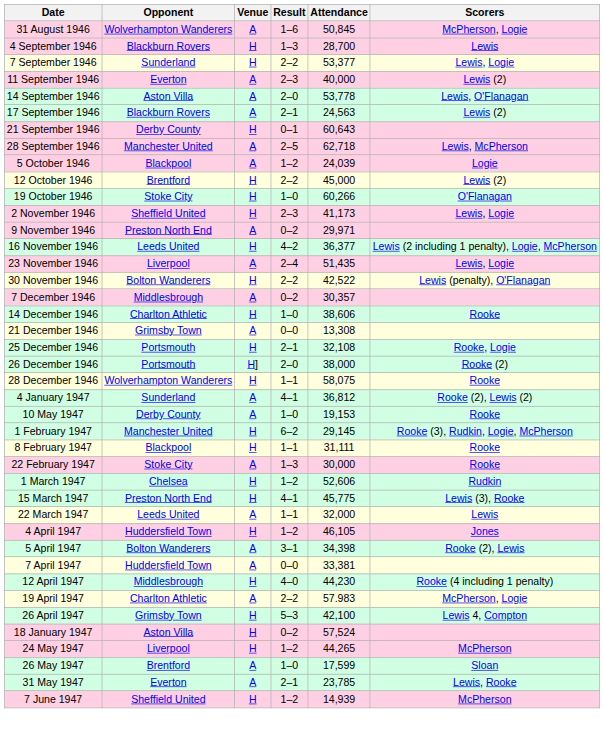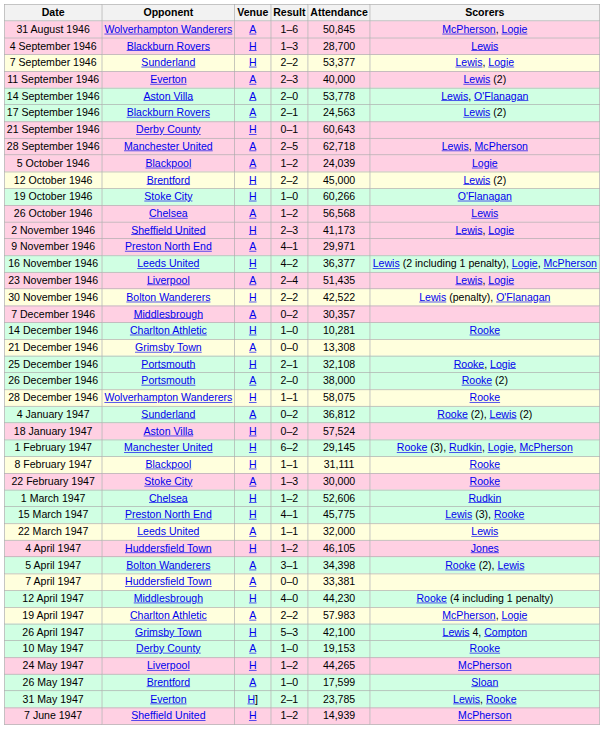 <table class="wikitable sortable" style="text-align:center;">
 <tr>
 <th>Date</th>
 <th>Opponent</th>
 <th>Venue</th>
 <th>Result</th>
 <th>Attendance</th>
 <th>Scorers</th>
 </tr>
 <tr style="background:#ffd0e3;">
 <td>31 August 1946</td>
 <td><a href='#'>Wolverhampton Wanderers</a></td>
 <td><a href='#'>A</a></td>
 <td>1–6</td>
 <td>50,845</td>
 <td><a href='#'>McPherson</a>, <a href='#'>Logie</a></td>
 </tr>
 <tr style="background:#ffd0e3;">
 <td>4 September 1946</td>
 <td><a href='#'>Blackburn Rovers</a></td>
 <td><a href='#'>H</a></td>
 <td>1–3</td>
 <td>28,700</td>
 <td><a href='#'>Lewis</a></td>
 </tr>
 <tr style="background:#ffffdd;">
 <td>7 September 1946</td>
 <td><a href='#'>Sunderland</a></td>
 <td><a href='#'>H</a></td>
 <td>2–2</td>
 <td>53,377</td>
 <td><a href='#'>Lewis</a>, <a href='#'>Logie</a></td>
 </tr>
 <tr style="background:#ffd0e3;">
 <td>11 September 1946</td>
 <td><a href='#'>Everton</a></td>
 <td><a href='#'>A</a></td>
 <td>2–3</td>
 <td>40,000</td>
 <td><a href='#'>Lewis</a> (2)</td>
 </tr>
 <tr style="background:#d0ffe3;">
 <td>14 September 1946</td>
 <td><a href='#'>Aston Villa</a></td>
 <td><a href='#'>A</a></td>
 <td>2–0</td>
 <td>53,778</td>
 <td><a href='#'>Lewis</a>, <a href='#'>O'Flanagan</a></td>
 </tr>
 <tr style="background:#d0ffe3;">
 <td>17 September 1946</td>
 <td><a href='#'>Blackburn Rovers</a></td>
 <td><a href='#'>A</a></td>
 <td>2–1</td>
 <td>24,563</td>
 <td><a href='#'>Lewis</a> (2)</td>
 </tr>
 <tr style="background:#ffd0e3;">
 <td>21 September 1946</td>
 <td><a href='#'>Derby County</a></td>
 <td><a href='#'>H</a></td>
 <td>0–1</td>
 <td>60,643</td>
 <td></td>
 </tr>
 <tr style="background:#ffd0e3;">
 <td>28 September 1946</td>
 <td><a href='#'>Manchester United</a></td>
 <td><a href='#'>A</a></td>
 <td>2–5</td>
 <td>62,718</td>
 <td><a href='#'>Lewis</a>, <a href='#'>McPherson</a></td>
 </tr>
 <tr style="background:#ffd0e3;">
 <td>5 October 1946</td>
 <td><a href='#'>Blackpool</a></td>
 <td><a href='#'>A</a></td>
 <td>1–2</td>
 <td>24,039</td>
 <td><a href='#'>Logie</a></td>
 </tr>
 <tr style="background:#ffffdd;">
 <td>12 October 1946</td>
 <td><a href='#'>Brentford</a></td>
 <td><a href='#'>H</a></td>
 <td>2–2</td>
 <td>45,000</td>
 <td><a href='#'>Lewis</a> (2)</td>
 </tr>
 <tr style="background:#d0ffe3;">
 <td>19 October 1946</td>
 <td><a href='#'>Stoke City</a></td>
 <td><a href='#'>H</a></td>
 <td>1–0</td>
 <td>60,266</td>
 <td><a href='#'>O'Flanagan</a></td>
 </tr>
 <tr style="background:#ffd0e3;">
+<td>26 October 1946</td>
+<td><a href='#'>Chelsea</a></td>
+<td><a href='#'>A</a></td>
+<td>1–2</td>
+<td>56,568</td>
+<td><a href='#'>Lewis</a></td>
+</tr>
+<tr style="background:#ffd0e3;">
 <td>2 November 1946</td>
 <td><a href='#'>Sheffield United</a></td>
 <td><a href='#'>H</a></td>
 <td>2–3</td>
 <td>41,173</td>
 <td><a href='#'>Lewis</a>, <a href='#'>Logie</a></td>
 </tr>
 <tr style="background:#ffd0e3;">
 <td>9 November 1946</td>
 <td><a href='#'>Preston North End</a></td>
 <td><a href='#'>A</a></td>
-<td>0–2</td>
+<td>4–1</td>
 <td>29,971</td>
 <td></td>
 </tr>
 <tr style="background:#d0ffe3;">
 <td>16 November 1946</td>
 <td><a href='#'>Leeds United</a></td>
 <td><a href='#'>H</a></td>
 <td>4–2</td>
 <td>36,377</td>
 <td><a href='#'>Lewis</a> (2 including 1 penalty), <a href='#'>Logie</a>, <a href='#'>McPherson</a></td>
 </tr>
 <tr style="background:#ffd0e3;">
 <td>23 November 1946</td>
 <td><a href='#'>Liverpool</a></td>
 <td><a href='#'>A</a></td>
 <td>2–4</td>
 <td>51,435</td>
 <td><a href='#'>Lewis</a>, <a href='#'>Logie</a></td>
 </tr>
 <tr style="background:#ffffdd;">
 <td>30 November 1946</td>
 <td><a href='#'>Bolton Wanderers</a></td>
 <td><a href='#'>H</a></td>
 <td>2–2</td>
 <td>42,522</td>
 <td><a href='#'>Lewis</a> (penalty), <a href='#'>O'Flanagan</a></td>
 </tr>
 <tr style="background:#ffd0e3;">
 <td>7 December 1946</td>
 <td><a href='#'>Middlesbrough</a></td>
 <td><a href='#'>A</a></td>
 <td>0–2</td>
 <td>30,357</td>
 <td></td>
 </tr>
 <tr style="background:#d0ffe3;">
 <td>14 December 1946</td>
 <td><a href='#'>Charlton Athletic</a></td>
 <td><a href='#'>H</a></td>
 <td>1–0</td>
-<td>38,606</td>
+<td>10,281</td>
 <td><a href='#'>Rooke</a></td>
 </tr>
 <tr style="background:#ffffdd;">
 <td>21 December 1946</td>
 <td><a href='#'>Grimsby Town</a></td>
 <td><a href='#'>A</a></td>
 <td>0–0</td>
 <td>13,308</td>
 <td></td>
 </tr>
 <tr style="background:#d0ffe3;">
 <td>25 December 1946</td>
 <td><a href='#'>Portsmouth</a></td>
 <td><a href='#'>H</a></td>
 <td>2–1</td>
 <td>32,108</td>
 <td><a href='#'>Rooke</a>, <a href='#'>Logie</a></td>
 </tr>
 <tr style="background:#d0ffe3;">
 <td>26 December 1946</td>
 <td><a href='#'>Portsmouth</a></td>
-<td><a href='#'>H</a>]</td>
+<td><a href='#'>A</a></td>
 <td>2–0</td>
 <td>38,000</td>
 <td><a href='#'>Rooke</a> (2)</td>
 </tr>
 <tr style="background:#ffffdd;">
 <td>28 December 1946</td>
 <td><a href='#'>Wolverhampton Wanderers</a></td>
 <td><a href='#'>H</a></td>
 <td>1–1</td>
 <td>58,075</td>
 <td><a href='#'>Rooke</a></td>
 </tr>
 <tr style="background:#d0ffe3;">
 <td>4 January 1947</td>
 <td><a href='#'>Sunderland</a></td>
 <td><a href='#'>A</a></td>
-<td>4–1</td>
+<td>0–2</td>
 <td>36,812</td>
 <td><a href='#'>Rooke</a> (2), <a href='#'>Lewis</a> (2)</td>
 </tr>
-<tr style="background:#d0ffe3;">
-<td>10 May 1947</td>
-<td><a href='#'>Derby County</a></td>
-<td><a href='#'>A</a></td>
-<td>1–0</td>
-<td>19,153</td>
-<td><a href='#'>Rooke</a></td>
+<tr style="background:#ffd0e3;">
+<td>18 January 1947</td>
+<td><a href='#'>Aston Villa</a></td>
+<td><a href='#'>H</a></td>
+<td>0–2</td>
+<td>57,524</td>
+<td></td>
 </tr>
 <tr style="background:#d0ffe3;">
 <td>1 February 1947</td>
 <td><a href='#'>Manchester United</a></td>
 <td><a href='#'>H</a></td>
 <td>6–2</td>
 <td>29,145</td>
 <td><a href='#'>Rooke</a> (3), <a href='#'>Rudkin</a>, <a href='#'>Logie</a>, <a href='#'>McPherson</a></td>
 </tr>
 <tr style="background:#ffffdd;">
 <td>8 February 1947</td>
 <td><a href='#'>Blackpool</a></td>
 <td><a href='#'>H</a></td>
 <td>1–1</td>
 <td>31,111</td>
 <td><a href='#'>Rooke</a></td>
 </tr>
 <tr style="background:#ffd0e3;">
 <td>22 February 1947</td>
 <td><a href='#'>Stoke City</a></td>
 <td><a href='#'>A</a></td>
 <td>1–3</td>
 <td>30,000</td>
 <td><a href='#'>Rooke</a></td>
 </tr>
 <tr style="background:#d0ffe3;">
 <td>1 March 1947</td>
 <td><a href='#'>Chelsea</a></td>
 <td><a href='#'>H</a></td>
 <td>1–2</td>
 <td>52,606</td>
 <td><a href='#'>Rudkin</a></td>
 </tr>
 <tr style="background:#d0ffe3;">
 <td>15 March 1947</td>
 <td><a href='#'>Preston North End</a></td>
 <td><a href='#'>H</a></td>
 <td>4–1</td>
 <td>45,775</td>
 <td><a href='#'>Lewis</a> (3), <a href='#'>Rooke</a></td>
 </tr>
 <tr style="background:#ffffdd;">
 <td>22 March 1947</td>
 <td><a href='#'>Leeds United</a></td>
 <td><a href='#'>A</a></td>
 <td>1–1</td>
 <td>32,000</td>
 <td><a href='#'>Lewis</a></td>
 </tr>
 <tr style="background:#ffd0e3;">
 <td>4 April 1947</td>
 <td><a href='#'>Huddersfield Town</a></td>
 <td><a href='#'>H</a></td>
 <td>1–2</td>
 <td>46,105</td>
 <td><a href='#'>Jones</a></td>
 </tr>
 <tr style="background:#d0ffe3;">
 <td>5 April 1947</td>
 <td><a href='#'>Bolton Wanderers</a></td>
 <td><a href='#'>A</a></td>
 <td>3–1</td>
 <td>34,398</td>
 <td><a href='#'>Rooke</a> (2), <a href='#'>Lewis</a></td>
 </tr>
 <tr style="background:#ffffdd;">
 <td>7 April 1947</td>
 <td><a href='#'>Huddersfield Town</a></td>
 <td><a href='#'>A</a></td>
 <td>0–0</td>
 <td>33,381</td>
 <td></td>
 </tr>
 <tr style="background:#d0ffe3;">
 <td>12 April 1947</td>
 <td><a href='#'>Middlesbrough</a></td>
 <td><a href='#'>H</a></td>
 <td>4–0</td>
 <td>44,230</td>
 <td><a href='#'>Rooke</a> (4 including 1 penalty)</td>
 </tr>
 <tr style="background:#ffffdd;">
 <td>19 April 1947</td>
 <td><a href='#'>Charlton Athletic</a></td>
 <td><a href='#'>A</a></td>
 <td>2–2</td>
 <td>57.983</td>
 <td><a href='#'>McPherson</a>, <a href='#'>Logie</a></td>
 </tr>
 <tr style="background:#d0ffe3;">
 <td>26 April 1947</td>
 <td><a href='#'>Grimsby Town</a></td>
 <td><a href='#'>H</a></td>
 <td>5–3</td>
 <td>42,100</td>
 <td><a href='#'>Lewis</a> 4, <a href='#'>Compton</a></td>
 </tr>
-<tr style="background:#ffd0e3;">
-<td>18 January 1947</td>
-<td><a href='#'>Aston Villa</a></td>
-<td><a href='#'>H</a></td>
-<td>0–2</td>
-<td>57,524</td>
-<td></td>
+<tr style="background:#d0ffe3;">
+<td>10 May 1947</td>
+<td><a href='#'>Derby County</a></td>
+<td><a href='#'>A</a></td>
+<td>1–0</td>
+<td>19,153</td>
+<td><a href='#'>Rooke</a></td>
 </tr>
 <tr style="background:#ffd0e3;">
 <td>24 May 1947</td>
 <td><a href='#'>Liverpool</a></td>
 <td><a href='#'>H</a></td>
 <td>1–2</td>
 <td>44,265</td>
 <td><a href='#'>McPherson</a></td>
 </tr>
 <tr style="background:#d0ffe3;">
 <td>26 May 1947</td>
 <td><a href='#'>Brentford</a></td>
 <td><a href='#'>A</a></td>
 <td>1–0</td>
 <td>17,599</td>
 <td><a href='#'>Sloan</a></td>
 </tr>
 <tr style="background:#d0ffe3;">
 <td>31 May 1947</td>
 <td><a href='#'>Everton</a></td>
-<td><a href='#'>A</a></td>
+<td><a href='#'>H</a>]</td>
 <td>2–1</td>
 <td>23,785</td>
 <td><a href='#'>Lewis</a>, <a href='#'>Rooke</a></td>
 </tr>
 <tr style="background:#ffd0e3;">
 <td>7 June 1947</td>
 <td><a href='#'>Sheffield United</a></td>
 <td><a href='#'>H</a></td>
 <td>1–2</td>
 <td>14,939</td>
 <td><a href='#'>McPherson</a></td>
 </tr>
 </table>
